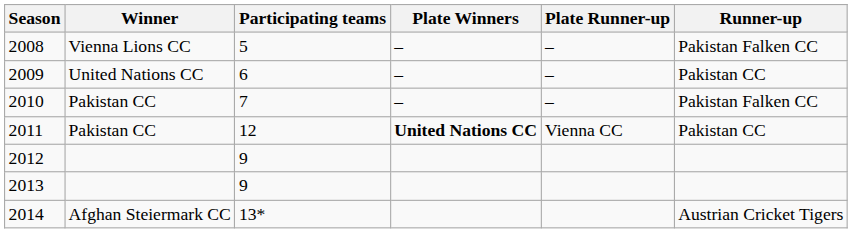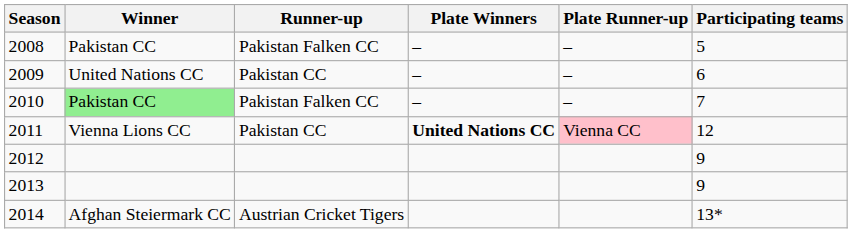 <table class="wikitable">
 <tr>
 <th>Season</th>
 <th>Winner</th>
-<th>Participating teams</th>
+<th>Runner-up</th>
 <th>Plate Winners</th>
 <th>Plate Runner-up</th>
-<th>Runner-up</th>
+<th>Participating teams</th>
 </tr>
 <tr>
 <td>2008</td>
-<td>Vienna Lions CC</td>
-<td>5</td>
+<td>Pakistan CC</td>
+<td>Pakistan Falken CC</td>
 <td>–</td>
 <td>–</td>
-<td>Pakistan Falken CC</td>
+<td>5</td>
 </tr>
 <tr>
 <td>2009</td>
 <td>United Nations CC</td>
-<td>6</td>
+<td>Pakistan CC</td>
 <td>–</td>
 <td>–</td>
-<td>Pakistan CC</td>
+<td>6</td>
 </tr>
 <tr>
 <td>2010</td>
-<td>Pakistan CC</td>
-<td>7</td>
+<td style="background: lightgreen;">Pakistan CC</td>
+<td>Pakistan Falken CC</td>
 <td>–</td>
 <td>–</td>
-<td>Pakistan Falken CC</td>
+<td>7</td>
 </tr>
 <tr>
 <td>2011</td>
+<td>Vienna Lions CC</td>
 <td>Pakistan CC</td>
+<td><strong>United Nations CC</strong></td>
+<td style="background: pink;">Vienna CC</td>
 <td>12</td>
-<td><strong>United Nations CC</strong></td>
-<td>Vienna CC</td>
-<td>Pakistan CC</td>
 </tr>
 <tr>
 <td>2012</td>
 <td></td>
-<td>9</td>
 <td></td>
 <td></td>
 <td></td>
+<td>9</td>
 </tr>
 <tr>
 <td>2013</td>
 <td></td>
-<td>9</td>
 <td></td>
 <td></td>
 <td></td>
+<td>9</td>
 </tr>
 <tr>
 <td>2014</td>
 <td>Afghan Steiermark CC</td>
-<td>13*</td>
+<td>Austrian Cricket Tigers</td>
 <td></td>
 <td></td>
-<td>Austrian Cricket Tigers</td>
+<td>13*</td>
 </tr>
 </table>
